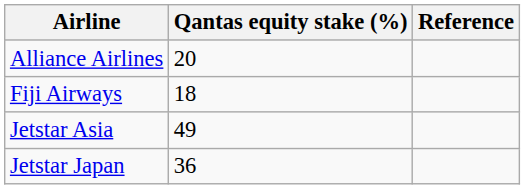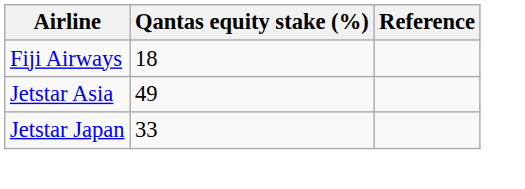 <table class="wikitable">
 <tr>
 <th>Airline</th>
 <th>Qantas equity stake (%)</th>
 <th>Reference</th>
-</tr>
-<tr>
-<td> <a href='#'>Alliance Airlines</a></td>
-<td>20</td>
-<td></td>
 </tr>
 <tr>
 <td> <a href='#'>Fiji Airways</a></td>
 <td>18</td>
 <td></td>
 </tr>
 <tr>
 <td> <a href='#'>Jetstar Asia</a></td>
 <td>49</td>
 <td></td>
 </tr>
 <tr>
 <td> <a href='#'>Jetstar Japan</a></td>
-<td>36</td>
+<td>33</td>
 <td></td>
 </tr>
 </table>
